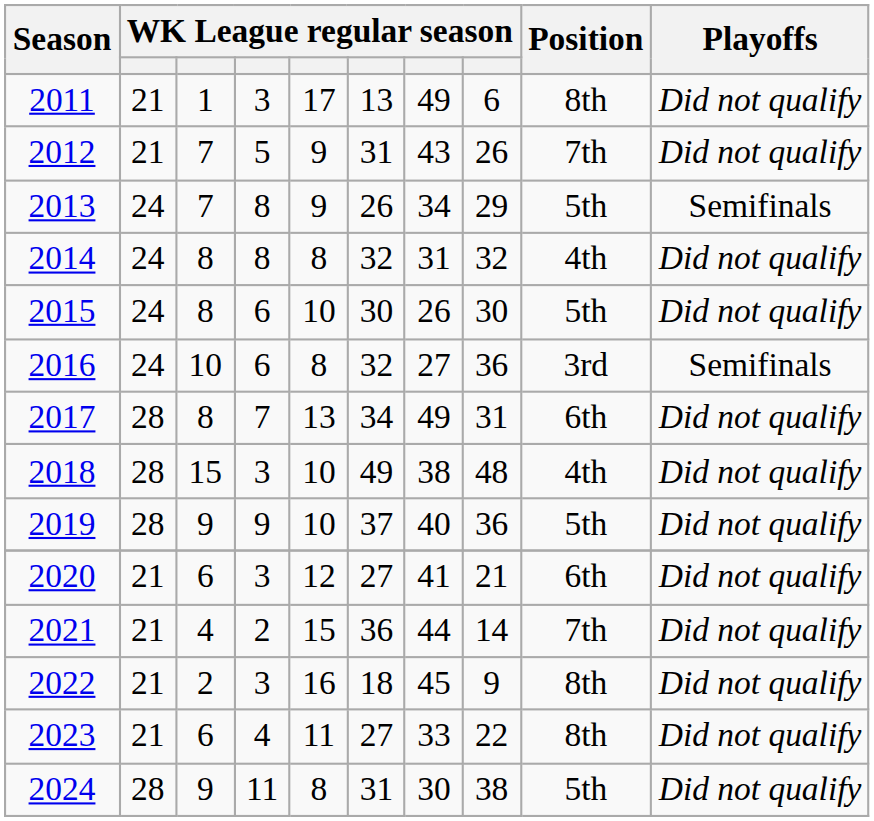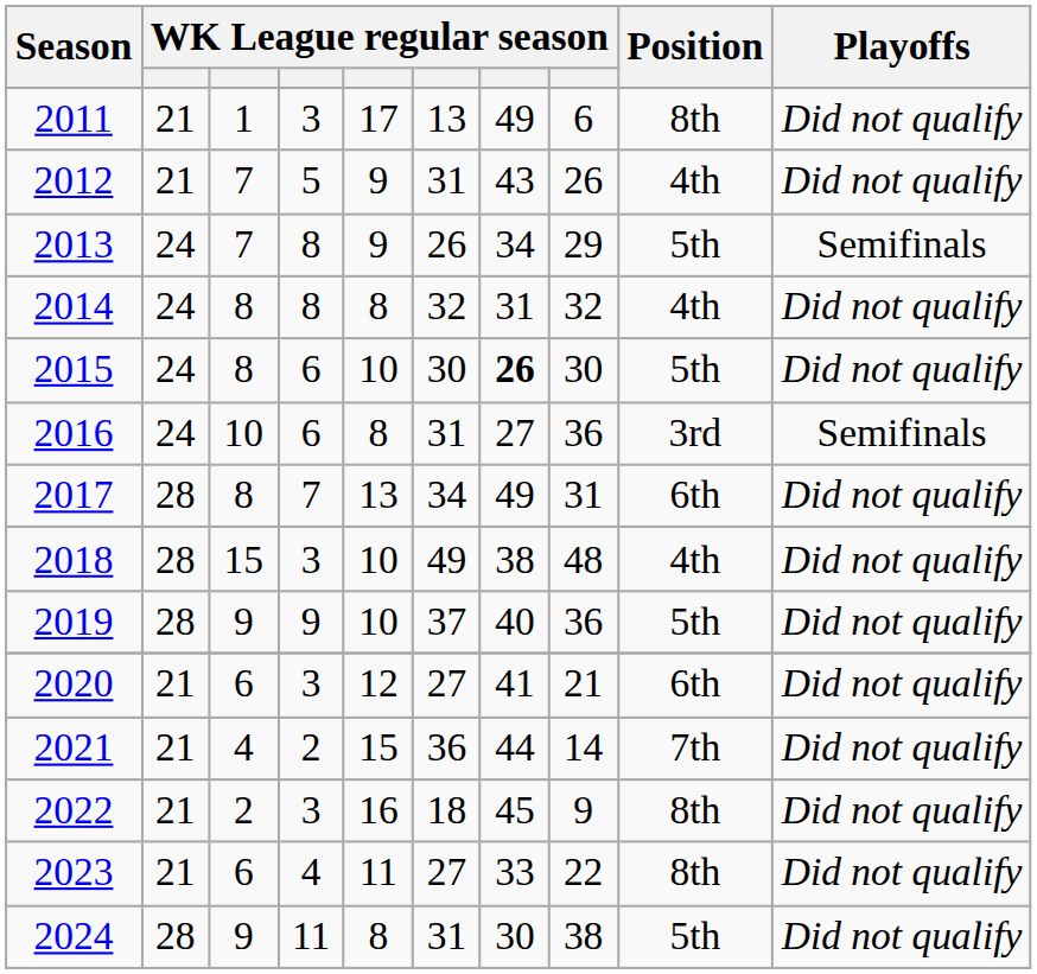 <table class="wikitable sortable" style="text-align: center">
 <tr>
 <th scope="col" rowspan="2">Season</th>
 <th colspan="7" class="unsortable">WK League regular season</th>
 <th scope="col" rowspan=2 class="unsortable">Position</th>
 <th scope="col" rowspan=2 class="unsortable">Playoffs</th>
 </tr>
 <tr>
 <th></th>
 <th></th>
 <th></th>
 <th></th>
 <th></th>
 <th></th>
 <th></th>
 </tr>
 <tr>
 <td><a href='#'>2011</a></td>
 <td>21</td>
 <td>1</td>
 <td>3</td>
 <td>17</td>
 <td>13</td>
 <td>49</td>
 <td>6</td>
 <td>8th</td>
 <td><em>Did not qualify</em></td>
 </tr>
 <tr>
 <td><a href='#'>2012</a></td>
 <td>21</td>
 <td>7</td>
 <td>5</td>
 <td>9</td>
 <td>31</td>
 <td>43</td>
 <td>26</td>
-<td>7th</td>
+<td>4th</td>
 <td><em>Did not qualify</em></td>
 </tr>
 <tr>
 <td><a href='#'>2013</a></td>
 <td>24</td>
 <td>7</td>
 <td>8</td>
 <td>9</td>
 <td>26</td>
 <td>34</td>
 <td>29</td>
 <td>5th</td>
 <td>Semifinals</td>
 </tr>
 <tr>
 <td><a href='#'>2014</a></td>
 <td>24</td>
 <td>8</td>
 <td>8</td>
 <td>8</td>
 <td>32</td>
 <td>31</td>
 <td>32</td>
 <td>4th</td>
 <td><em>Did not qualify</em></td>
 </tr>
 <tr>
 <td><a href='#'>2015</a></td>
 <td>24</td>
 <td>8</td>
 <td>6</td>
 <td>10</td>
 <td>30</td>
-<td>26</td>
+<td><strong>26</strong></td>
 <td>30</td>
 <td>5th</td>
 <td><em>Did not qualify</em></td>
 </tr>
 <tr>
 <td><a href='#'>2016</a></td>
 <td>24</td>
 <td>10</td>
 <td>6</td>
 <td>8</td>
-<td>32</td>
+<td>31</td>
 <td>27</td>
 <td>36</td>
 <td>3rd</td>
 <td>Semifinals</td>
 </tr>
 <tr>
 <td><a href='#'>2017</a></td>
 <td>28</td>
 <td>8</td>
 <td>7</td>
 <td>13</td>
 <td>34</td>
 <td>49</td>
 <td>31</td>
 <td>6th</td>
 <td><em>Did not qualify</em></td>
 </tr>
 <tr>
 <td><a href='#'>2018</a></td>
 <td>28</td>
 <td>15</td>
 <td>3</td>
 <td>10</td>
 <td>49</td>
 <td>38</td>
 <td>48</td>
 <td>4th</td>
 <td><em>Did not qualify</em></td>
 </tr>
 <tr>
 <td><a href='#'>2019</a></td>
 <td>28</td>
 <td>9</td>
 <td>9</td>
 <td>10</td>
 <td>37</td>
 <td>40</td>
 <td>36</td>
 <td>5th</td>
 <td><em>Did not qualify</em></td>
 </tr>
 <tr>
 </tr>
 <tr>
 <td><a href='#'>2020</a></td>
 <td>21</td>
 <td>6</td>
 <td>3</td>
 <td>12</td>
 <td>27</td>
 <td>41</td>
 <td>21</td>
 <td>6th</td>
 <td><em>Did not qualify</em></td>
 </tr>
 <tr>
 <td><a href='#'>2021</a></td>
 <td>21</td>
 <td>4</td>
 <td>2</td>
 <td>15</td>
 <td>36</td>
 <td>44</td>
 <td>14</td>
 <td>7th</td>
 <td><em>Did not qualify</em></td>
 </tr>
 <tr>
 <td><a href='#'>2022</a></td>
 <td>21</td>
 <td>2</td>
 <td>3</td>
 <td>16</td>
 <td>18</td>
 <td>45</td>
 <td>9</td>
 <td>8th</td>
 <td><em>Did not qualify</em></td>
 </tr>
 <tr>
 <td><a href='#'>2023</a></td>
 <td>21</td>
 <td>6</td>
 <td>4</td>
 <td>11</td>
 <td>27</td>
 <td>33</td>
 <td>22</td>
 <td>8th</td>
 <td><em>Did not qualify</em></td>
 </tr>
 <tr>
 <td><a href='#'>2024</a></td>
 <td>28</td>
 <td>9</td>
 <td>11</td>
 <td>8</td>
 <td>31</td>
 <td>30</td>
 <td>38</td>
 <td>5th</td>
 <td><em>Did not qualify</em></td>
 </tr>
 </table>
